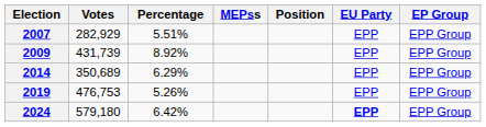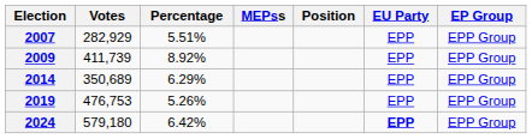 <table class=wikitable style="text-align: right;" width=70%>
 <tr>
 <th>Election</th>
 <th>Votes</th>
 <th>Percentage</th>
 <th><a href='#'>MEPs</a>s</th>
 <th>Position</th>
 <th><a href='#'>EU Party</a></th>
 <th><a href='#'>EP Group</a></th>
 </tr>
 <tr style="text-align:center;">
 <th><a href='#'>2007</a></th>
 <td>282,929</td>
 <td>5.51%</td>
 <td></td>
 <td></td>
 <td><a href='#'>EPP</a></td>
 <td><a href='#'>EPP Group</a></td>
 </tr>
 <tr style="text-align:center;">
 <th><a href='#'>2009</a></th>
-<td>431,739</td>
+<td>411,739</td>
 <td>8.92%</td>
 <td></td>
 <td></td>
 <td><a href='#'>EPP</a></td>
 <td><a href='#'>EPP Group</a></td>
 </tr>
 <tr style="text-align:center;">
 <th><a href='#'>2014</a></th>
 <td>350,689</td>
 <td>6.29%</td>
 <td></td>
 <td></td>
 <td><a href='#'>EPP</a></td>
 <td><a href='#'>EPP Group</a></td>
 </tr>
 <tr style="text-align:center;">
 <th><a href='#'>2019</a></th>
 <td>476,753</td>
 <td>5.26%</td>
 <td></td>
 <td></td>
 <td><a href='#'>EPP</a></td>
 <td><a href='#'>EPP Group</a></td>
 </tr>
 <tr style="text-align:center;">
 <th><a href='#'>2024</a></th>
 <td>579,180</td>
 <td>6.42%</td>
 <td></td>
 <td></td>
 <td><strong><a href='#'>EPP</a></strong></td>
 <td><a href='#'>EPP Group</a></td>
 </tr>
 </table>
